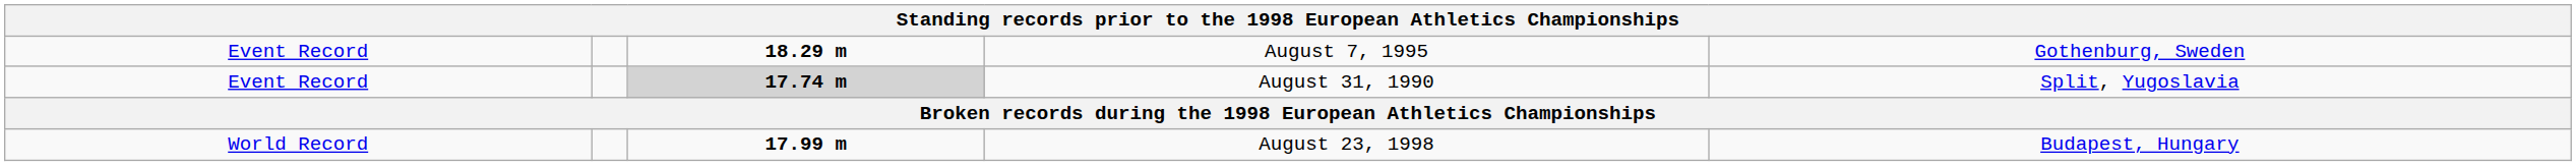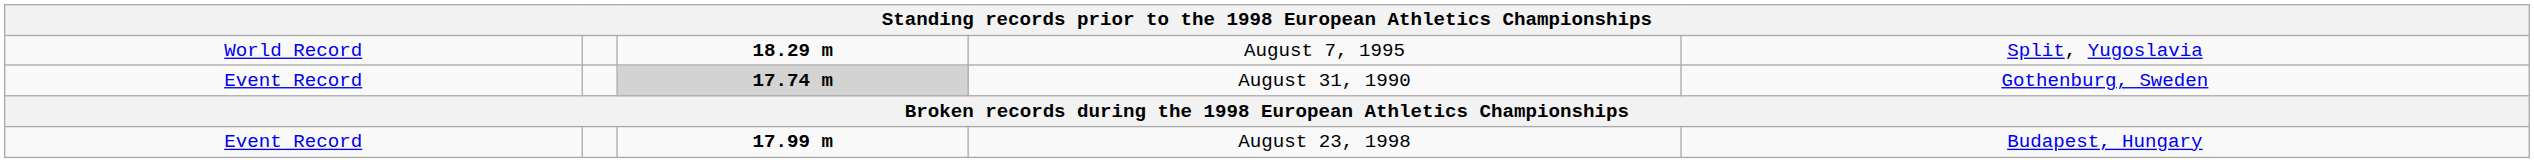 <table class="wikitable" style=" text-align:center; font-size:110%;" width="95%">
 <tr>
 <th colspan="5">Standing records prior to the 1998 European Athletics Championships</th>
 </tr>
 <tr>
-<td><a href='#'>Event Record</a></td>
+<td><a href='#'>World Record</a></td>
 <td></td>
 <td><strong>18.29 m </strong></td>
 <td>August 7, 1995</td>
-<td> <a href='#'>Gothenburg, Sweden</a></td>
+<td> <a href='#'>Split</a>, <a href='#'>Yugoslavia</a></td>
 </tr>
 <tr>
 <td><a href='#'>Event Record</a></td>
 <td></td>
 <td style="background: lightgrey;"><strong>17.74 m </strong></td>
 <td>August 31, 1990</td>
-<td> <a href='#'>Split</a>, <a href='#'>Yugoslavia</a></td>
+<td> <a href='#'>Gothenburg, Sweden</a></td>
 </tr>
 <tr>
 <th colspan="5">Broken records during the 1998 European Athletics Championships</th>
 </tr>
 <tr>
-<td><a href='#'>World Record</a></td>
+<td><a href='#'>Event Record</a></td>
 <td></td>
 <td><strong>17.99 m </strong></td>
 <td>August 23, 1998</td>
 <td> <a href='#'>Budapest, Hungary</a></td>
 </tr>
 </table>
